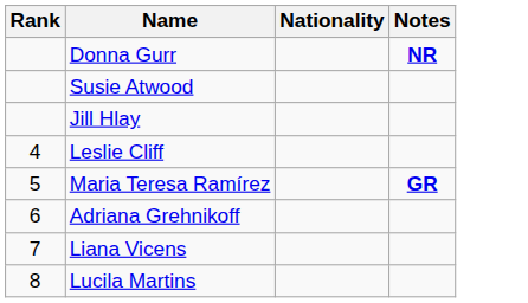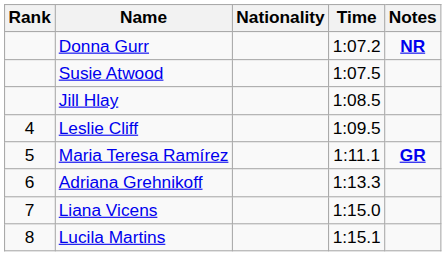 <table class="wikitable sortable" style="text-align:center">
 <tr>
 <th>Rank</th>
 <th>Name</th>
 <th>Nationality</th>
+<th>Time</th>
 <th>Notes</th>
 </tr>
 <tr>
 <td></td>
 <td align=left><a href='#'>Donna Gurr</a></td>
 <td align=left></td>
+<td>1:07.2</td>
 <td><strong><a href='#'>NR</a></strong></td>
 </tr>
 <tr>
 <td></td>
 <td align=left><a href='#'>Susie Atwood</a></td>
 <td align=left></td>
+<td>1:07.5</td>
 <td></td>
 </tr>
 <tr>
 <td></td>
 <td align=left><a href='#'>Jill Hlay</a></td>
 <td align=left></td>
+<td>1:08.5</td>
 <td></td>
 </tr>
 <tr>
 <td>4</td>
 <td align=left><a href='#'>Leslie Cliff</a></td>
 <td align=left></td>
+<td>1:09.5</td>
 <td></td>
 </tr>
 <tr>
 <td>5</td>
 <td align=left><a href='#'>Maria Teresa Ramírez</a></td>
 <td align=left></td>
+<td>1:11.1</td>
 <td><strong><a href='#'>GR</a></strong></td>
 </tr>
 <tr>
 <td>6</td>
 <td align=left><a href='#'>Adriana Grehnikoff</a></td>
 <td align=left></td>
+<td>1:13.3</td>
 <td></td>
 </tr>
 <tr>
 <td>7</td>
 <td align=left><a href='#'>Liana Vicens</a></td>
 <td align=left></td>
+<td>1:15.0</td>
 <td></td>
 </tr>
 <tr>
 <td>8</td>
 <td align=left><a href='#'>Lucila Martins</a></td>
 <td align=left></td>
+<td>1:15.1</td>
 <td></td>
 </tr>
 </table>
